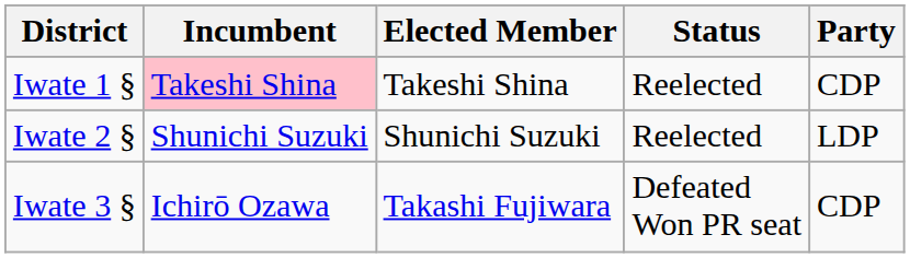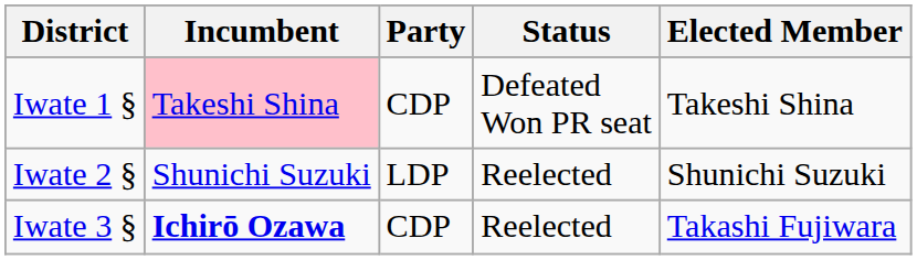 <table class="wikitable">
 <tr>
 <th>District</th>
 <th>Incumbent</th>
+<th>Party</th>
+<th>Status</th>
 <th>Elected Member</th>
-<th>Status</th>
-<th>Party</th>
 </tr>
 <tr>
 <td><a href='#'>Iwate 1</a> §</td>
 <td style="background: pink;"><a href='#'>Takeshi Shina</a></td>
+<td>CDP</td>
+<td>Defeated<br>Won PR seat</td>
 <td>Takeshi Shina</td>
-<td>Reelected</td>
-<td>CDP</td>
 </tr>
 <tr>
 <td><a href='#'>Iwate 2</a> §</td>
 <td><a href='#'>Shunichi Suzuki</a></td>
+<td>LDP</td>
+<td>Reelected</td>
 <td>Shunichi Suzuki</td>
-<td>Reelected</td>
-<td>LDP</td>
 </tr>
 <tr>
 <td><a href='#'>Iwate 3</a> §</td>
-<td><a href='#'>Ichirō Ozawa</a></td>
+<td><strong><a href='#'>Ichirō Ozawa</a></strong></td>
+<td>CDP</td>
+<td>Reelected</td>
 <td><a href='#'>Takashi Fujiwara</a></td>
-<td>Defeated<br>Won PR seat</td>
-<td>CDP</td>
 </tr>
 </table>
